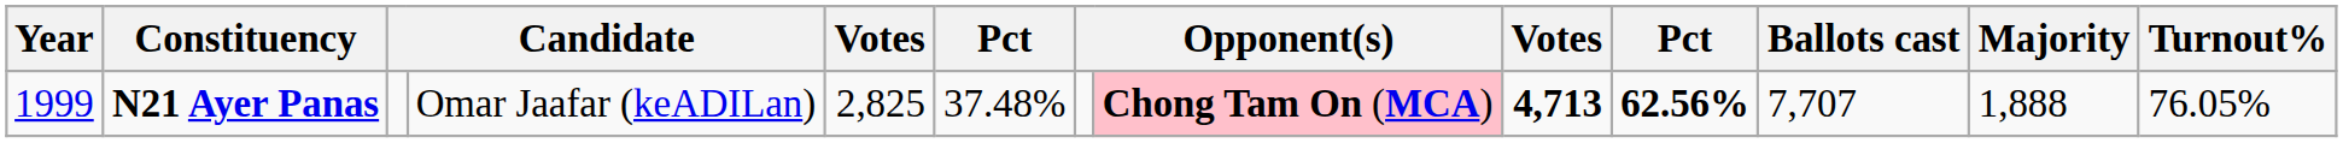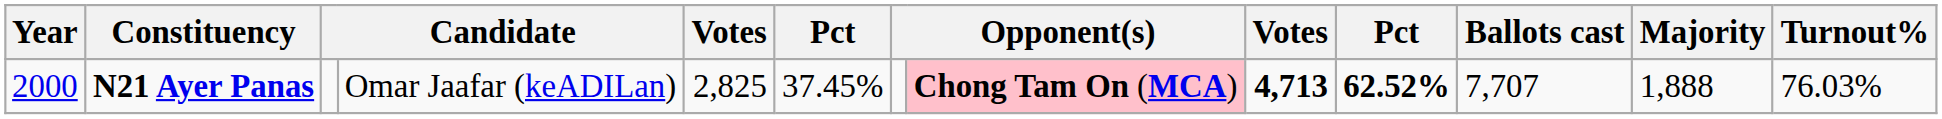 <table class="wikitable" style="margin:0.5em ; font-size:95%">
 <tr>
 <th>Year</th>
 <th>Constituency</th>
 <th colspan=2>Candidate</th>
 <th>Votes</th>
 <th>Pct</th>
 <th colspan=2>Opponent(s)</th>
 <th>Votes</th>
 <th>Pct</th>
 <th>Ballots cast</th>
 <th>Majority</th>
 <th>Turnout%</th>
 </tr>
 <tr>
-<td><a href='#'>1999</a></td>
+<td><a href='#'>2000</a></td>
 <td><strong>N21 <a href='#'>Ayer Panas</a></strong></td>
 <td></td>
 <td>Omar Jaafar (<a href='#'>keADILan</a>)</td>
 <td align="right">2,825</td>
-<td>37.48%</td>
+<td>37.45%</td>
 <td></td>
 <td style="background: pink;"><strong>Chong Tam On</strong> (<a href='#'><strong>MCA</strong></a>)</td>
 <td align="right"><strong>4,713</strong></td>
-<td><strong>62.56%</strong></td>
+<td><strong>62.52%</strong></td>
 <td>7,707</td>
 <td>1,888</td>
-<td>76.05%</td>
+<td>76.03%</td>
 </tr>
 </table>
